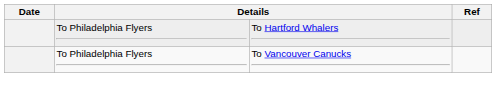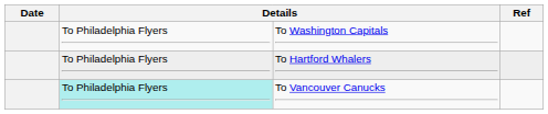 <table class="wikitable plainrowheaders" style="width: 50em;">
 <tr>
 <th scope="col">Date</th>
 <th scope="col" colspan="2">Details</th>
 <th scope="col">Ref</th>
+</tr>
+<tr>
+<th scope="row"></th>
+<td valign="top">To Philadelphia Flyers <hr> </td>
+<td valign="top">To <a href='#'>Washington Capitals</a> <hr></td>
+<td></td>
 </tr>
 <tr bgcolor="#eeeeee">
 <th scope="row"></th>
 <td valign="top">To Philadelphia Flyers <hr> </td>
 <td valign="top">To <a href='#'>Hartford Whalers</a> <hr></td>
 <td></td>
 </tr>
 <tr>
 <th scope="row"></th>
-<td valign="top">To Philadelphia Flyers <hr> </td>
+<td valign="top" style="background: paleturquoise;">To Philadelphia Flyers <hr> </td>
 <td valign="top">To <a href='#'>Vancouver Canucks</a> <hr></td>
 <td></td>
 </tr>
 </table>
